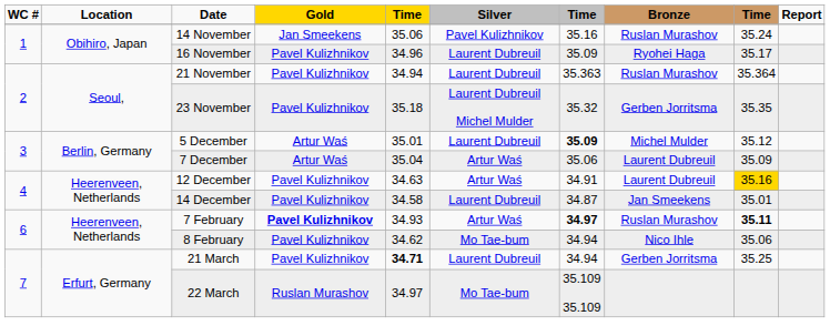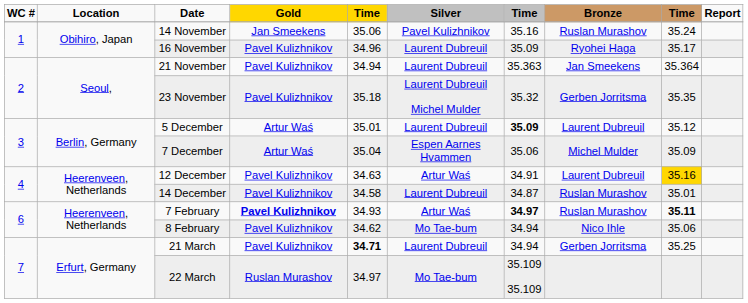 <table class="wikitable">
 <tr>
 <td width="40" align="center"><strong>WC #</strong></td>
 <td width="160" align="center"><strong>Location</strong></td>
 <td width="100" align="center"><strong>Date</strong></td>
 <td width="160" bgcolor="gold" align="center"><strong>Gold</strong></td>
 <td width="50" bgcolor="gold" align="center"><strong>Time</strong></td>
 <td width="160" bgcolor="silver" align="center"><strong>Silver</strong></td>
 <td width="50" bgcolor="silver" align="center"><strong>Time</strong></td>
 <td width="160" bgcolor="#CC9966" align="center"><strong>Bronze</strong></td>
 <td width="50" bgcolor="#CC9966" align="center"><strong>Time</strong></td>
 <td width="50" align="center"><strong>Report</strong></td>
 </tr>
 <tr bgcolor="#cccccc">
 </tr>
 <tr>
 <td rowspan=2 align="center"><a href='#'>1</a></td>
 <td rowspan=2 align="center"><a href='#'>Obihiro</a>, Japan</td>
 <td align="center">14 November</td>
 <td align="center"><a href='#'>Jan Smeekens</a><br><small></small></td>
 <td align="center">35.06</td>
 <td align="center"><a href='#'>Pavel Kulizhnikov</a><br><small></small></td>
 <td align="center">35.16</td>
 <td align="center"><a href='#'>Ruslan Murashov</a><br><small></small></td>
 <td align="center">35.24</td>
 <td align="center"></td>
 </tr>
 <tr bgcolor="#eeeeee">
 <td align="center">16 November</td>
 <td align="center"><a href='#'>Pavel Kulizhnikov</a><br><small></small></td>
 <td align="center">34.96</td>
 <td align="center"><a href='#'>Laurent Dubreuil</a><br><small></small></td>
 <td align="center">35.09</td>
 <td align="center"><a href='#'>Ryohei Haga</a><br><small></small></td>
 <td align="center">35.17</td>
 <td align="center"></td>
 </tr>
 <tr>
 <td rowspan=2 align="center"><a href='#'>2</a></td>
 <td rowspan=2 align="center"><a href='#'>Seoul</a>, </td>
 <td align="center">21 November</td>
 <td align="center"><a href='#'>Pavel Kulizhnikov</a><br><small></small></td>
 <td align="center">34.94</td>
 <td align="center"><a href='#'>Laurent Dubreuil</a><br><small></small></td>
 <td align="center">35.363</td>
-<td align="center"><a href='#'>Ruslan Murashov</a><br><small></small></td>
+<td align="center"><a href='#'>Jan Smeekens</a><br><small></small></td>
 <td align="center">35.364</td>
 <td align="center"></td>
 </tr>
 <tr bgcolor="#eeeeee">
 <td align="center">23 November</td>
 <td align="center"><a href='#'>Pavel Kulizhnikov</a><br><small></small></td>
 <td align="center">35.18</td>
 <td align="center"><a href='#'>Laurent Dubreuil</a><br><small></small><br><a href='#'>Michel Mulder</a><br><small></small></td>
 <td align="center">35.32</td>
 <td align="center"><a href='#'>Gerben Jorritsma</a><br><small></small></td>
 <td align="center">35.35</td>
 <td align="center"></td>
 </tr>
 <tr>
 <td rowspan=2 align="center"><a href='#'>3</a></td>
 <td rowspan=2 align="center"><a href='#'>Berlin</a>, Germany</td>
 <td align="center">5 December</td>
 <td align="center"><a href='#'>Artur Waś</a><br><small></small></td>
 <td align="center">35.01</td>
 <td align="center"><a href='#'>Laurent Dubreuil</a><br><small></small></td>
 <td align="center"><strong>35.09</strong></td>
-<td align="center"><a href='#'>Michel Mulder</a><br><small></small></td>
+<td align="center"><a href='#'>Laurent Dubreuil</a><br><small></small></td>
 <td align="center">35.12</td>
 <td align="center"></td>
 </tr>
 <tr bgcolor="#eeeeee">
 <td align="center">7 December</td>
 <td align="center"><a href='#'>Artur Waś</a><br><small></small></td>
 <td align="center">35.04</td>
-<td align="center"><a href='#'>Artur Waś</a><br><small></small></td>
+<td align="center"><a href='#'>Espen Aarnes Hvammen</a><br><small></small></td>
 <td align="center">35.06</td>
-<td align="center"><a href='#'>Laurent Dubreuil</a><br><small></small></td>
+<td align="center"><a href='#'>Michel Mulder</a><br><small></small></td>
 <td align="center">35.09</td>
 <td align="center"></td>
 </tr>
 <tr>
 <td rowspan=2 align="center"><a href='#'>4</a></td>
 <td rowspan=2 align="center"><a href='#'>Heerenveen</a>, Netherlands</td>
 <td align="center">12 December</td>
 <td align="center"><a href='#'>Pavel Kulizhnikov</a><br><small></small></td>
 <td align="center">34.63</td>
 <td align="center"><a href='#'>Artur Waś</a><br><small></small></td>
 <td align="center">34.91</td>
 <td align="center"><a href='#'>Laurent Dubreuil</a><br><small></small></td>
 <td align="center" style="background: gold;">35.16</td>
 <td align="center"></td>
 </tr>
 <tr bgcolor="#eeeeee">
 <td align="center">14 December</td>
 <td align="center"><a href='#'>Pavel Kulizhnikov</a><br><small></small></td>
 <td align="center">34.58</td>
 <td align="center"><a href='#'>Laurent Dubreuil</a><br><small></small></td>
 <td align="center">34.87</td>
-<td align="center"><a href='#'>Jan Smeekens</a><br><small></small></td>
+<td align="center"><a href='#'>Ruslan Murashov</a><br><small></small></td>
 <td align="center">35.01</td>
 <td align="center"></td>
 </tr>
 <tr>
 <td rowspan=2 align="center"><a href='#'>6</a></td>
 <td rowspan=2 align="center"><a href='#'>Heerenveen</a>, Netherlands</td>
 <td align="center">7 February</td>
 <td align="center"><strong><a href='#'>Pavel Kulizhnikov</a><br><small></small></strong></td>
 <td align="center">34.93</td>
 <td align="center"><a href='#'>Artur Waś</a><br><small></small></td>
 <td align="center"><strong>34.97</strong></td>
 <td align="center"><a href='#'>Ruslan Murashov</a><br><small></small></td>
 <td align="center"><strong>35.11</strong></td>
 <td align="center"></td>
 </tr>
 <tr bgcolor="#eeeeee">
 <td align="center">8 February</td>
 <td align="center"><a href='#'>Pavel Kulizhnikov</a><br><small></small></td>
 <td align="center">34.62</td>
 <td align="center"><a href='#'>Mo Tae-bum</a><br><small></small></td>
 <td align="center">34.94</td>
 <td align="center"><a href='#'>Nico Ihle</a><br><small></small></td>
 <td align="center">35.06</td>
 <td align="center"></td>
 </tr>
 <tr>
 <td rowspan=2 align="center"><a href='#'>7</a></td>
 <td rowspan=2 align="center"><a href='#'>Erfurt</a>, Germany</td>
 <td align="center">21 March</td>
 <td align="center"><a href='#'>Pavel Kulizhnikov</a><br><small></small></td>
 <td align="center"><strong>34.71</strong></td>
 <td align="center"><a href='#'>Laurent Dubreuil</a><br><small></small></td>
 <td align="center">34.94</td>
 <td align="center"><a href='#'>Gerben Jorritsma</a><br><small></small></td>
 <td align="center">35.25</td>
 <td align="center"></td>
 </tr>
 <tr bgcolor="#eeeeee">
 <td align="center">22 March</td>
 <td align="center"><a href='#'>Ruslan Murashov</a><br><small></small></td>
 <td align="center">34.97</td>
 <td align="center"><a href='#'>Mo Tae-bum</a><br><small></small></td>
 <td align="center">35.109<br><br>35.109</td>
 <td align="center"></td>
 <td align="center"></td>
 <td align="center"></td>
 </tr>
 </table>
